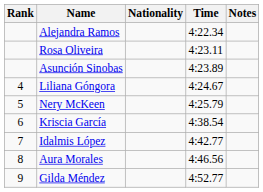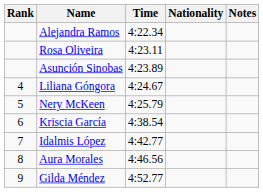 <table class="wikitable sortable" style="text-align:center">
 <tr>
 <th>Rank</th>
 <th>Name</th>
+<th>Time</th>
 <th>Nationality</th>
-<th>Time</th>
 <th>Notes</th>
 </tr>
 <tr>
 <td align=center></td>
 <td align=left><a href='#'>Alejandra Ramos</a></td>
+<td>4:22.34</td>
 <td align=left></td>
-<td>4:22.34</td>
 <td></td>
 </tr>
 <tr>
 <td align=center></td>
 <td align=left><a href='#'>Rosa Oliveira</a></td>
+<td>4:23.11</td>
 <td align=left></td>
-<td>4:23.11</td>
 <td></td>
 </tr>
 <tr>
 <td align=center></td>
 <td align=left><a href='#'>Asunción Sinobas</a></td>
+<td>4:23.89</td>
 <td align=left></td>
-<td>4:23.89</td>
 <td></td>
 </tr>
 <tr>
 <td align=center>4</td>
 <td align=left><a href='#'>Liliana Góngora</a></td>
+<td>4:24.67</td>
 <td align=left></td>
-<td>4:24.67</td>
 <td></td>
 </tr>
 <tr>
 <td align=center>5</td>
 <td align=left><a href='#'>Nery McKeen</a></td>
+<td>4:25.79</td>
 <td align=left></td>
-<td>4:25.79</td>
 <td></td>
 </tr>
 <tr>
 <td align=center>6</td>
 <td align=left><a href='#'>Kriscia García</a></td>
+<td>4:38.54</td>
 <td align=left></td>
-<td>4:38.54</td>
 <td></td>
 </tr>
 <tr>
 <td align=center>7</td>
 <td align=left><a href='#'>Idalmis López</a></td>
+<td>4:42.77</td>
 <td align=left></td>
-<td>4:42.77</td>
 <td></td>
 </tr>
 <tr>
 <td align=center>8</td>
 <td align=left><a href='#'>Aura Morales</a></td>
+<td>4:46.56</td>
 <td align=left></td>
-<td>4:46.56</td>
 <td></td>
 </tr>
 <tr>
 <td align=center>9</td>
 <td align=left><a href='#'>Gilda Méndez</a></td>
+<td>4:52.77</td>
 <td align=left></td>
-<td>4:52.77</td>
 <td></td>
 </tr>
 </table>
